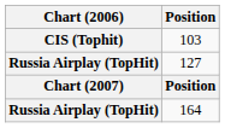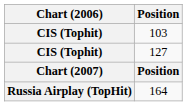 <table class="wikitable plainrowheaders" style="text-align:center;">
 <tr>
 <th scope="col">Chart (2006)</th>
 <th scope="col">Position</th>
 </tr>
 <tr>
 <th scope="row">CIS (Tophit)</th>
 <td>103</td>
 </tr>
 <tr>
-<th scope="row">Russia Airplay (TopHit)</th>
+<th scope="row">CIS (Tophit)</th>
 <td>127</td>
 </tr>
 <tr>
 <th scope="col">Chart (2007)</th>
 <th scope="col">Position</th>
 </tr>
 <tr>
 <th scope="row">Russia Airplay (TopHit)</th>
 <td>164</td>
 </tr>
 </table>
